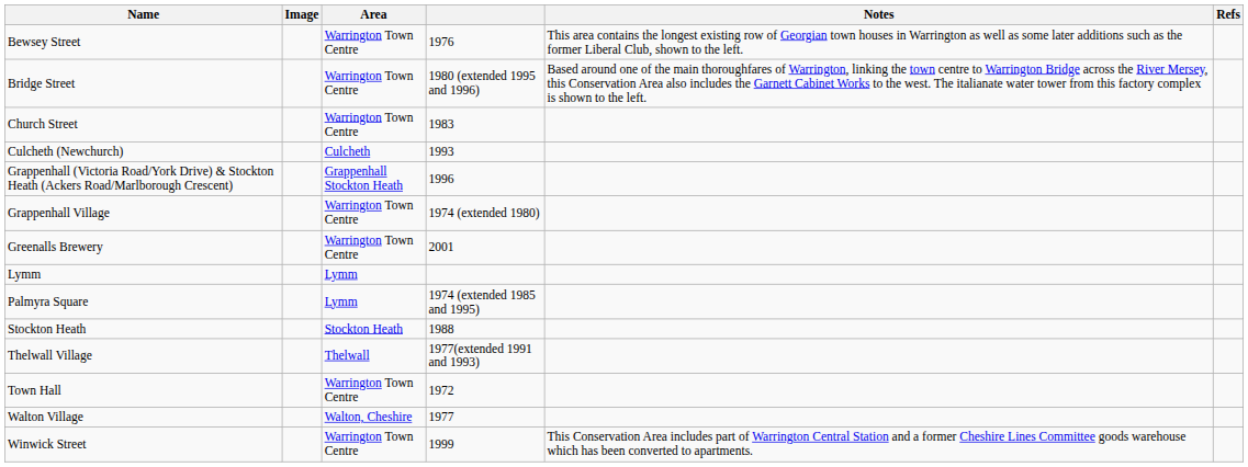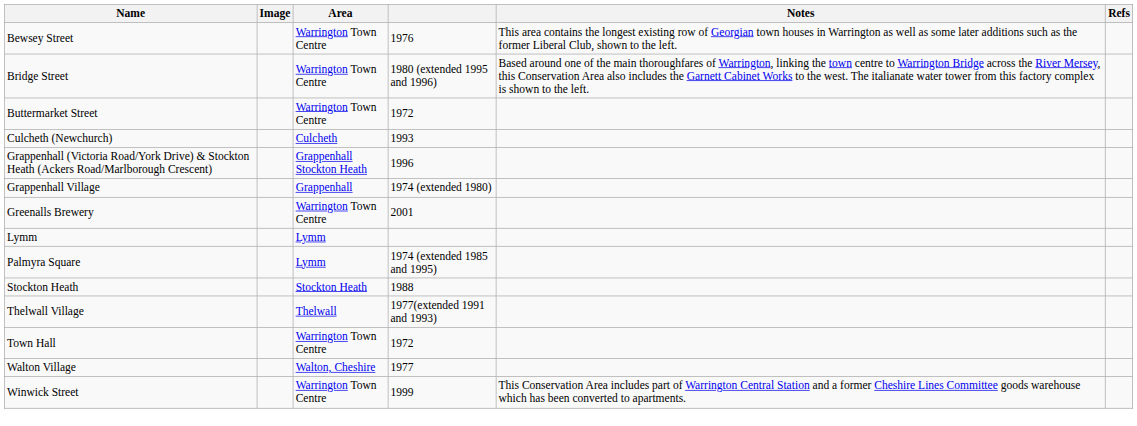 <table class="wikitable sortable">
 <tr>
 <th>Name</th>
 <th class="unsortable">Image</th>
 <th>Area</th>
 <th></th>
 <th class="unsortable">Notes</th>
 <th class="unsortable">Refs</th>
 </tr>
 <tr>
 <td>Bewsey Street</td>
 <td></td>
 <td><a href='#'>Warrington</a> Town Centre</td>
 <td>1976</td>
 <td>This area contains the longest existing row of <a href='#'>Georgian</a> town houses in Warrington as well as some later additions such as the former Liberal Club, shown to the left.</td>
 <td></td>
 </tr>
 <tr>
 <td>Bridge Street</td>
 <td></td>
 <td><a href='#'>Warrington</a> Town Centre</td>
 <td>1980 (extended 1995 and 1996)</td>
 <td>Based around one of the main thoroughfares of <a href='#'>Warrington</a>, linking the <a href='#'>town</a> centre to <a href='#'>Warrington Bridge</a> across the <a href='#'>River Mersey</a>, this Conservation Area also includes the <a href='#'>Garnett Cabinet Works</a> to the west. The italianate water tower from this factory complex is shown to the left.</td>
 <td></td>
 </tr>
 <tr>
-<td>Church Street</td>
+<td>Buttermarket Street</td>
 <td></td>
 <td><a href='#'>Warrington</a> Town Centre</td>
-<td>1983</td>
+<td>1972</td>
 <td></td>
 <td></td>
 </tr>
 <tr>
 <td>Culcheth (Newchurch)</td>
 <td></td>
 <td><a href='#'>Culcheth</a></td>
 <td>1993</td>
 <td></td>
 <td></td>
 </tr>
 <tr>
 <td>Grappenhall (Victoria Road/York Drive) & Stockton Heath (Ackers Road/Marlborough Crescent)</td>
 <td></td>
 <td><a href='#'>Grappenhall</a> <a href='#'>Stockton Heath</a></td>
 <td>1996</td>
 <td></td>
 <td></td>
 </tr>
 <tr>
 <td>Grappenhall Village</td>
 <td></td>
-<td><a href='#'>Warrington</a> Town Centre</td>
+<td><a href='#'>Grappenhall</a></td>
 <td>1974 (extended 1980)</td>
 <td></td>
 <td></td>
 </tr>
 <tr>
 <td>Greenalls Brewery</td>
 <td></td>
 <td><a href='#'>Warrington</a> Town Centre</td>
 <td>2001</td>
 <td></td>
 <td></td>
 </tr>
 <tr>
 <td>Lymm</td>
 <td></td>
 <td><a href='#'>Lymm</a></td>
 <td></td>
 <td></td>
 <td></td>
 </tr>
 <tr>
 <td>Palmyra Square</td>
 <td></td>
 <td><a href='#'>Lymm</a></td>
 <td>1974 (extended 1985 and 1995)</td>
 <td></td>
 <td></td>
 </tr>
 <tr>
 <td>Stockton Heath</td>
 <td></td>
 <td><a href='#'>Stockton Heath</a></td>
 <td>1988</td>
 <td></td>
 <td></td>
 </tr>
 <tr>
 <td>Thelwall Village</td>
 <td></td>
 <td><a href='#'>Thelwall</a></td>
 <td>1977(extended 1991 and 1993)</td>
 <td></td>
 <td></td>
 </tr>
 <tr>
 <td>Town Hall</td>
 <td></td>
 <td><a href='#'>Warrington</a> Town Centre</td>
 <td>1972</td>
 <td></td>
 <td></td>
 </tr>
 <tr>
 <td>Walton Village</td>
 <td></td>
 <td><a href='#'>Walton, Cheshire</a></td>
 <td>1977</td>
 <td></td>
 <td></td>
 </tr>
 <tr>
 <td>Winwick Street</td>
 <td></td>
 <td><a href='#'>Warrington</a> Town Centre</td>
 <td>1999</td>
 <td>This Conservation Area includes part of <a href='#'>Warrington Central Station</a> and a former <a href='#'>Cheshire Lines Committee</a> goods warehouse which has been converted to apartments.</td>
 <td></td>
 </tr>
 </table>
